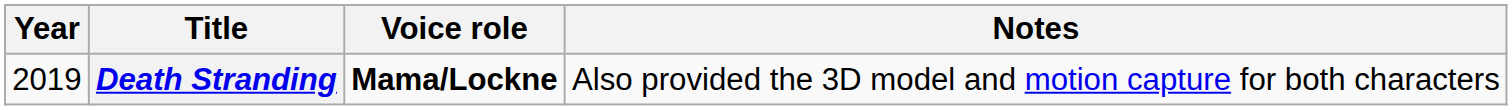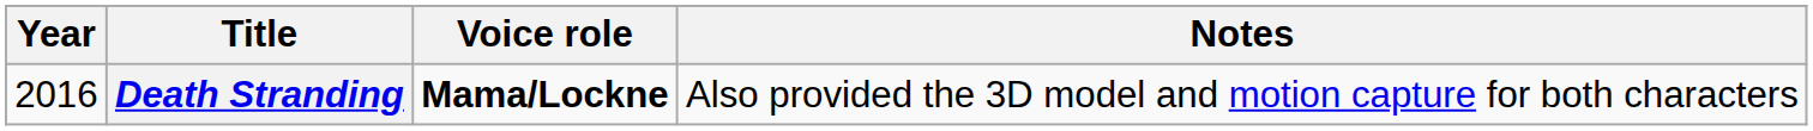 <table class="wikitable plainrowheaders">
 <tr>
 <th scope="col">Year</th>
 <th scope="col">Title</th>
 <th scope="col">Voice role</th>
 <th scope="col">Notes</th>
 </tr>
 <tr>
-<td>2019</td>
+<td>2016</td>
 <th scope=row><em><a href='#'>Death Stranding</a></em></th>
 <td><strong>Mama/Lockne</strong></td>
 <td>Also provided the 3D model and <a href='#'>motion capture</a> for both characters</td>
 </tr>
 </table>
